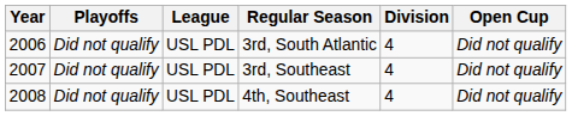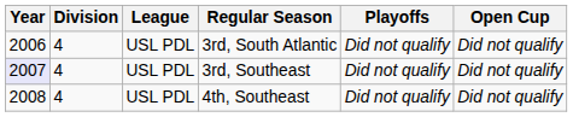 <table class="wikitable">
 <tr>
 <th>Year</th>
-<th>Playoffs</th>
+<th>Division</th>
 <th>League</th>
 <th>Regular Season</th>
-<th>Division</th>
+<th>Playoffs</th>
 <th>Open Cup</th>
 </tr>
 <tr>
 <td>2006</td>
-<td><em>Did not qualify</em></td>
+<td>4</td>
 <td>USL PDL</td>
 <td>3rd, South Atlantic</td>
-<td>4</td>
+<td><em>Did not qualify</em></td>
 <td><em>Did not qualify</em></td>
 </tr>
 <tr>
-<td>2007</td>
-<td><em>Did not qualify</em></td>
+<td style="background: lavender;">2007</td>
+<td>4</td>
 <td>USL PDL</td>
 <td>3rd, Southeast</td>
-<td>4</td>
+<td><em>Did not qualify</em></td>
 <td><em>Did not qualify</em></td>
 </tr>
 <tr>
 <td>2008</td>
-<td><em>Did not qualify</em></td>
+<td>4</td>
 <td>USL PDL</td>
 <td>4th, Southeast</td>
-<td>4</td>
+<td><em>Did not qualify</em></td>
 <td><em>Did not qualify</em></td>
 </tr>
 </table>
